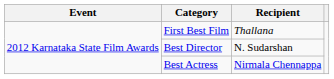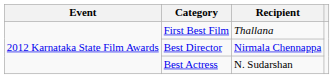 <table class="wikitable">
 <tr>
 <th>Event</th>
 <th>Category</th>
 <th>Recipient</th>
 <th></th>
 </tr>
 <tr>
 <td rowspan="3"><a href='#'>2012 Karnataka State Film Awards</a></td>
 <td><a href='#'>First Best Film</a></td>
 <td><em>Thallana</em></td>
 <td rowspan="3"><br></td>
 </tr>
 <tr>
 <td><a href='#'>Best Director</a></td>
-<td>N. Sudarshan</td>
+<td><a href='#'>Nirmala Chennappa</a></td>
 </tr>
 <tr>
 <td><a href='#'>Best Actress</a></td>
-<td><a href='#'>Nirmala Chennappa</a></td>
+<td>N. Sudarshan</td>
 </tr>
 </table>
